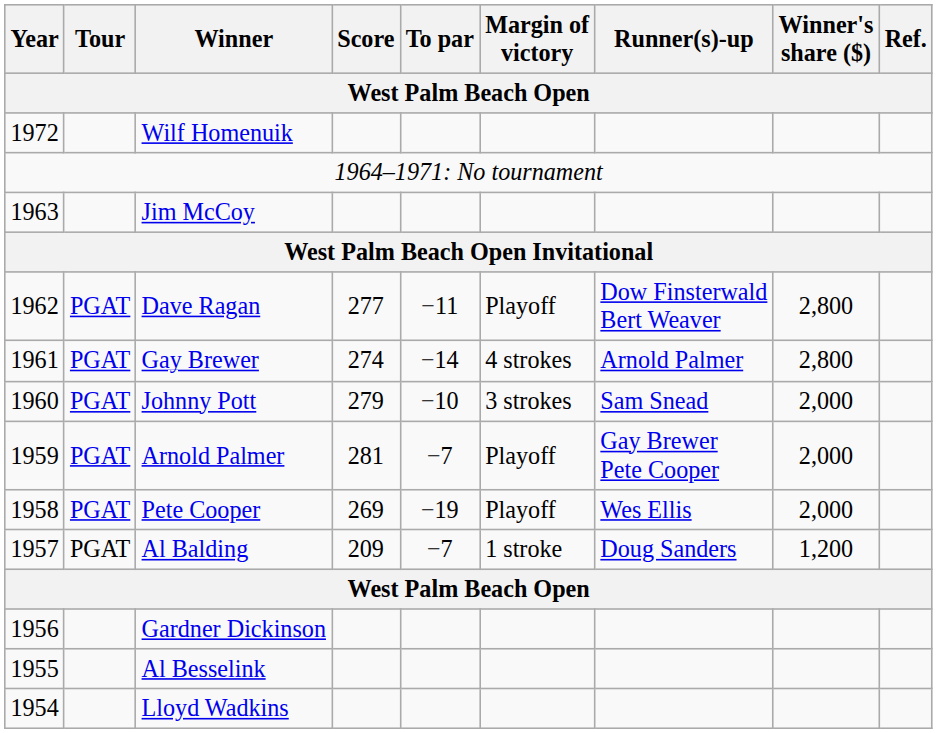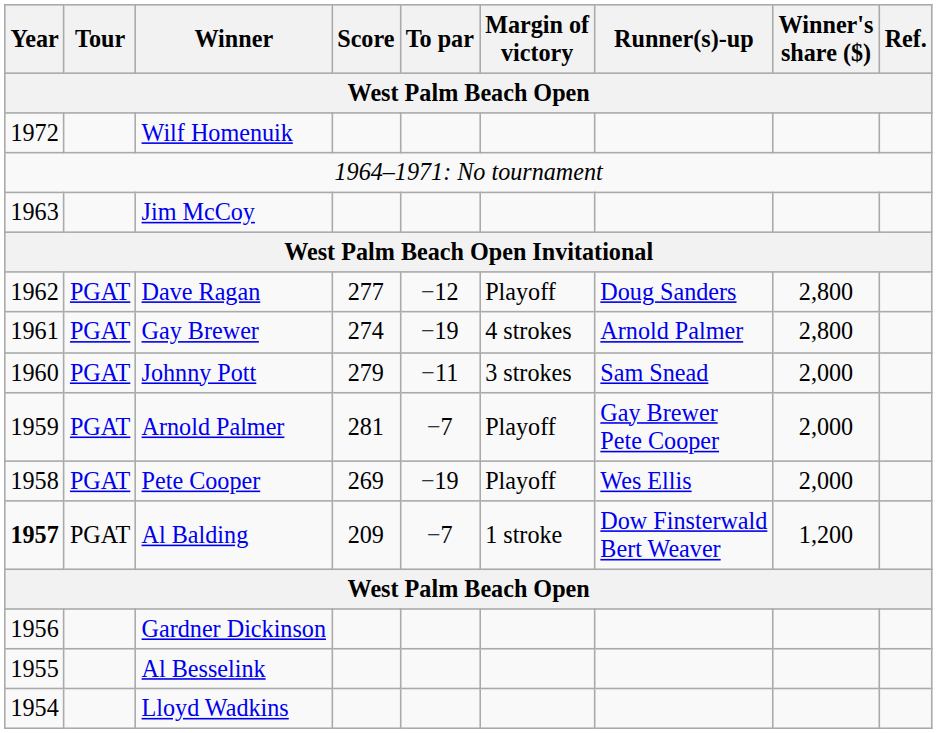 <table class="wikitable" style="font-size:95%">
 <tr>
 <th>Year</th>
 <th>Tour</th>
 <th>Winner</th>
 <th>Score</th>
 <th>To par</th>
 <th>Margin of<br>victory</th>
 <th>Runner(s)-up</th>
 <th>Winner's<br>share ($)</th>
 <th>Ref.</th>
 </tr>
 <tr>
 <th colspan=9>West Palm Beach Open</th>
 </tr>
 <tr>
 <td>1972</td>
 <td></td>
 <td> <a href='#'>Wilf Homenuik</a></td>
 <td align=center></td>
 <td align=center></td>
 <td></td>
 <td></td>
 <td align=center></td>
 <td></td>
 </tr>
 <tr>
 <td colspan=9 align=center><em>1964–1971: No tournament</em></td>
 </tr>
 <tr>
 <td>1963</td>
 <td></td>
 <td> <a href='#'>Jim McCoy</a></td>
 <td align=center></td>
 <td align=center></td>
 <td></td>
 <td></td>
 <td align=center></td>
 <td></td>
 </tr>
 <tr>
 <th colspan=9>West Palm Beach Open Invitational</th>
 </tr>
 <tr>
 <td>1962</td>
 <td><a href='#'>PGAT</a></td>
 <td> <a href='#'>Dave Ragan</a></td>
 <td align=center>277</td>
-<td align=center>−11</td>
+<td align=center>−12</td>
 <td>Playoff</td>
-<td> <a href='#'>Dow Finsterwald</a><br> <a href='#'>Bert Weaver</a></td>
+<td> <a href='#'>Doug Sanders</a></td>
 <td align=center>2,800</td>
 <td></td>
 </tr>
 <tr>
 <td>1961</td>
 <td><a href='#'>PGAT</a></td>
 <td> <a href='#'>Gay Brewer</a></td>
 <td align=center>274</td>
-<td align=center>−14</td>
+<td align=center>−19</td>
 <td>4 strokes</td>
 <td> <a href='#'>Arnold Palmer</a></td>
 <td align=center>2,800</td>
 <td></td>
 </tr>
 <tr>
 <td>1960</td>
 <td><a href='#'>PGAT</a></td>
 <td> <a href='#'>Johnny Pott</a></td>
 <td align=center>279</td>
-<td align=center>−10</td>
+<td align=center>−11</td>
 <td>3 strokes</td>
 <td> <a href='#'>Sam Snead</a></td>
 <td align=center>2,000</td>
 <td></td>
 </tr>
 <tr>
 <td>1959</td>
 <td><a href='#'>PGAT</a></td>
 <td> <a href='#'>Arnold Palmer</a></td>
 <td align=center>281</td>
 <td align=center>−7</td>
 <td>Playoff</td>
 <td> <a href='#'>Gay Brewer</a><br> <a href='#'>Pete Cooper</a></td>
 <td align=center>2,000</td>
 <td></td>
 </tr>
 <tr>
 <td>1958</td>
 <td><a href='#'>PGAT</a></td>
 <td> <a href='#'>Pete Cooper</a></td>
 <td align=center>269</td>
 <td align=center>−19</td>
 <td>Playoff</td>
 <td> <a href='#'>Wes Ellis</a></td>
 <td align=center>2,000</td>
 <td></td>
 </tr>
 <tr>
-<td>1957</td>
+<td><strong>1957</strong></td>
 <td>PGAT</td>
 <td> <a href='#'>Al Balding</a></td>
 <td align=center>209</td>
 <td align=center>−7</td>
 <td>1 stroke</td>
-<td> <a href='#'>Doug Sanders</a></td>
+<td> <a href='#'>Dow Finsterwald</a><br> <a href='#'>Bert Weaver</a></td>
 <td align=center>1,200</td>
 <td></td>
 </tr>
 <tr>
 <th colspan=9>West Palm Beach Open</th>
 </tr>
 <tr>
 <td>1956</td>
 <td></td>
 <td> <a href='#'>Gardner Dickinson</a></td>
 <td align=center></td>
 <td align=center></td>
 <td></td>
 <td></td>
 <td align=center></td>
 <td></td>
 </tr>
 <tr>
 <td>1955</td>
 <td></td>
 <td> <a href='#'>Al Besselink</a></td>
 <td align=center></td>
 <td align=center></td>
 <td></td>
 <td></td>
 <td align=center></td>
 <td></td>
 </tr>
 <tr>
 <td>1954</td>
 <td></td>
 <td> <a href='#'>Lloyd Wadkins</a></td>
 <td align=center></td>
 <td align=center></td>
 <td></td>
 <td></td>
 <td align=center></td>
 <td></td>
 </tr>
 </table>
